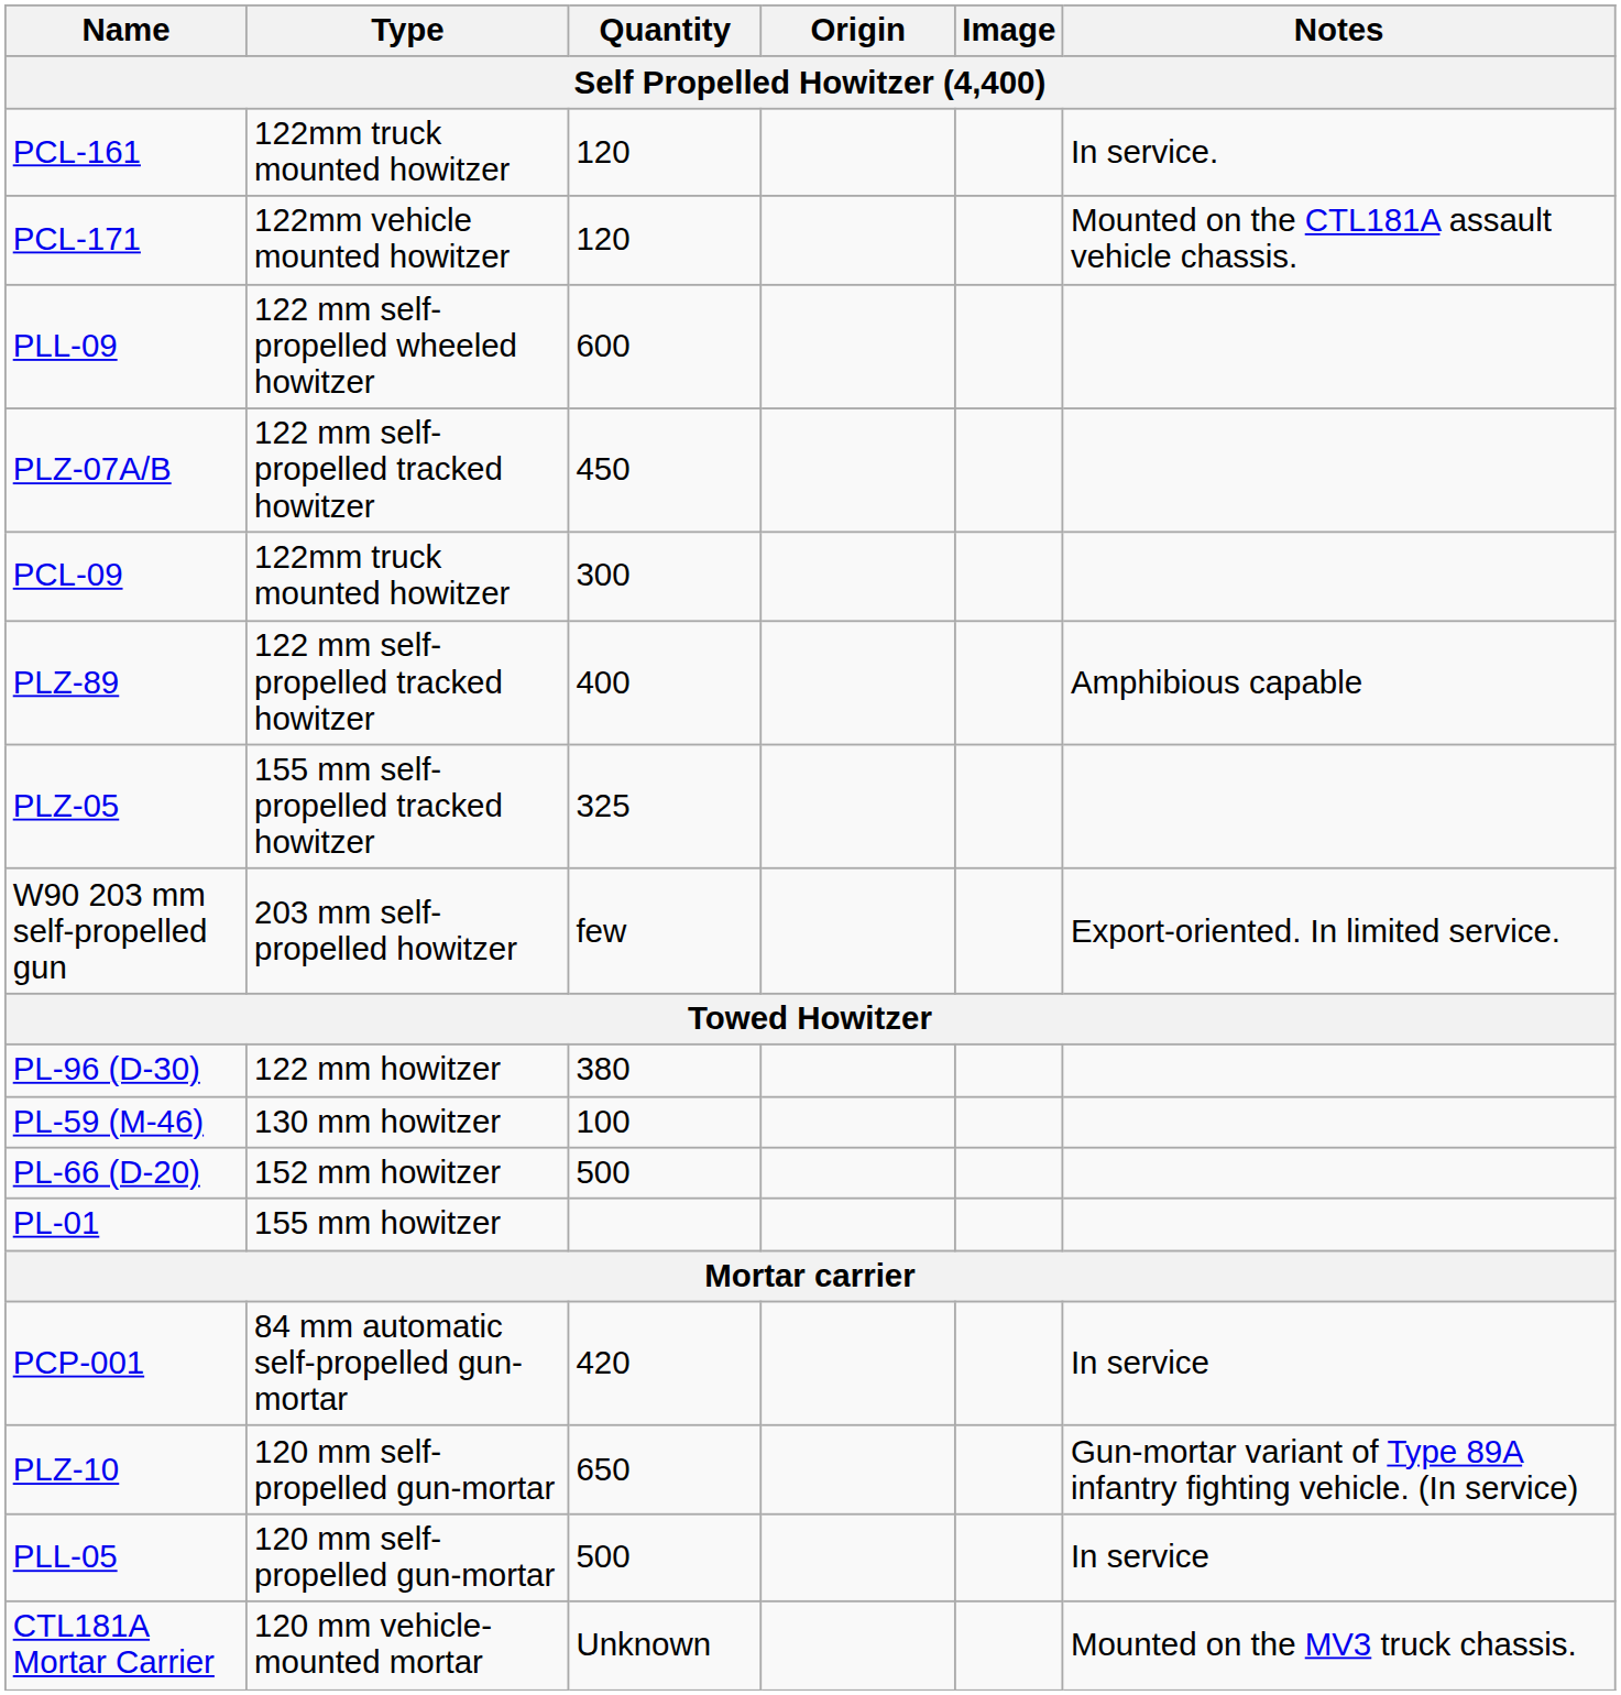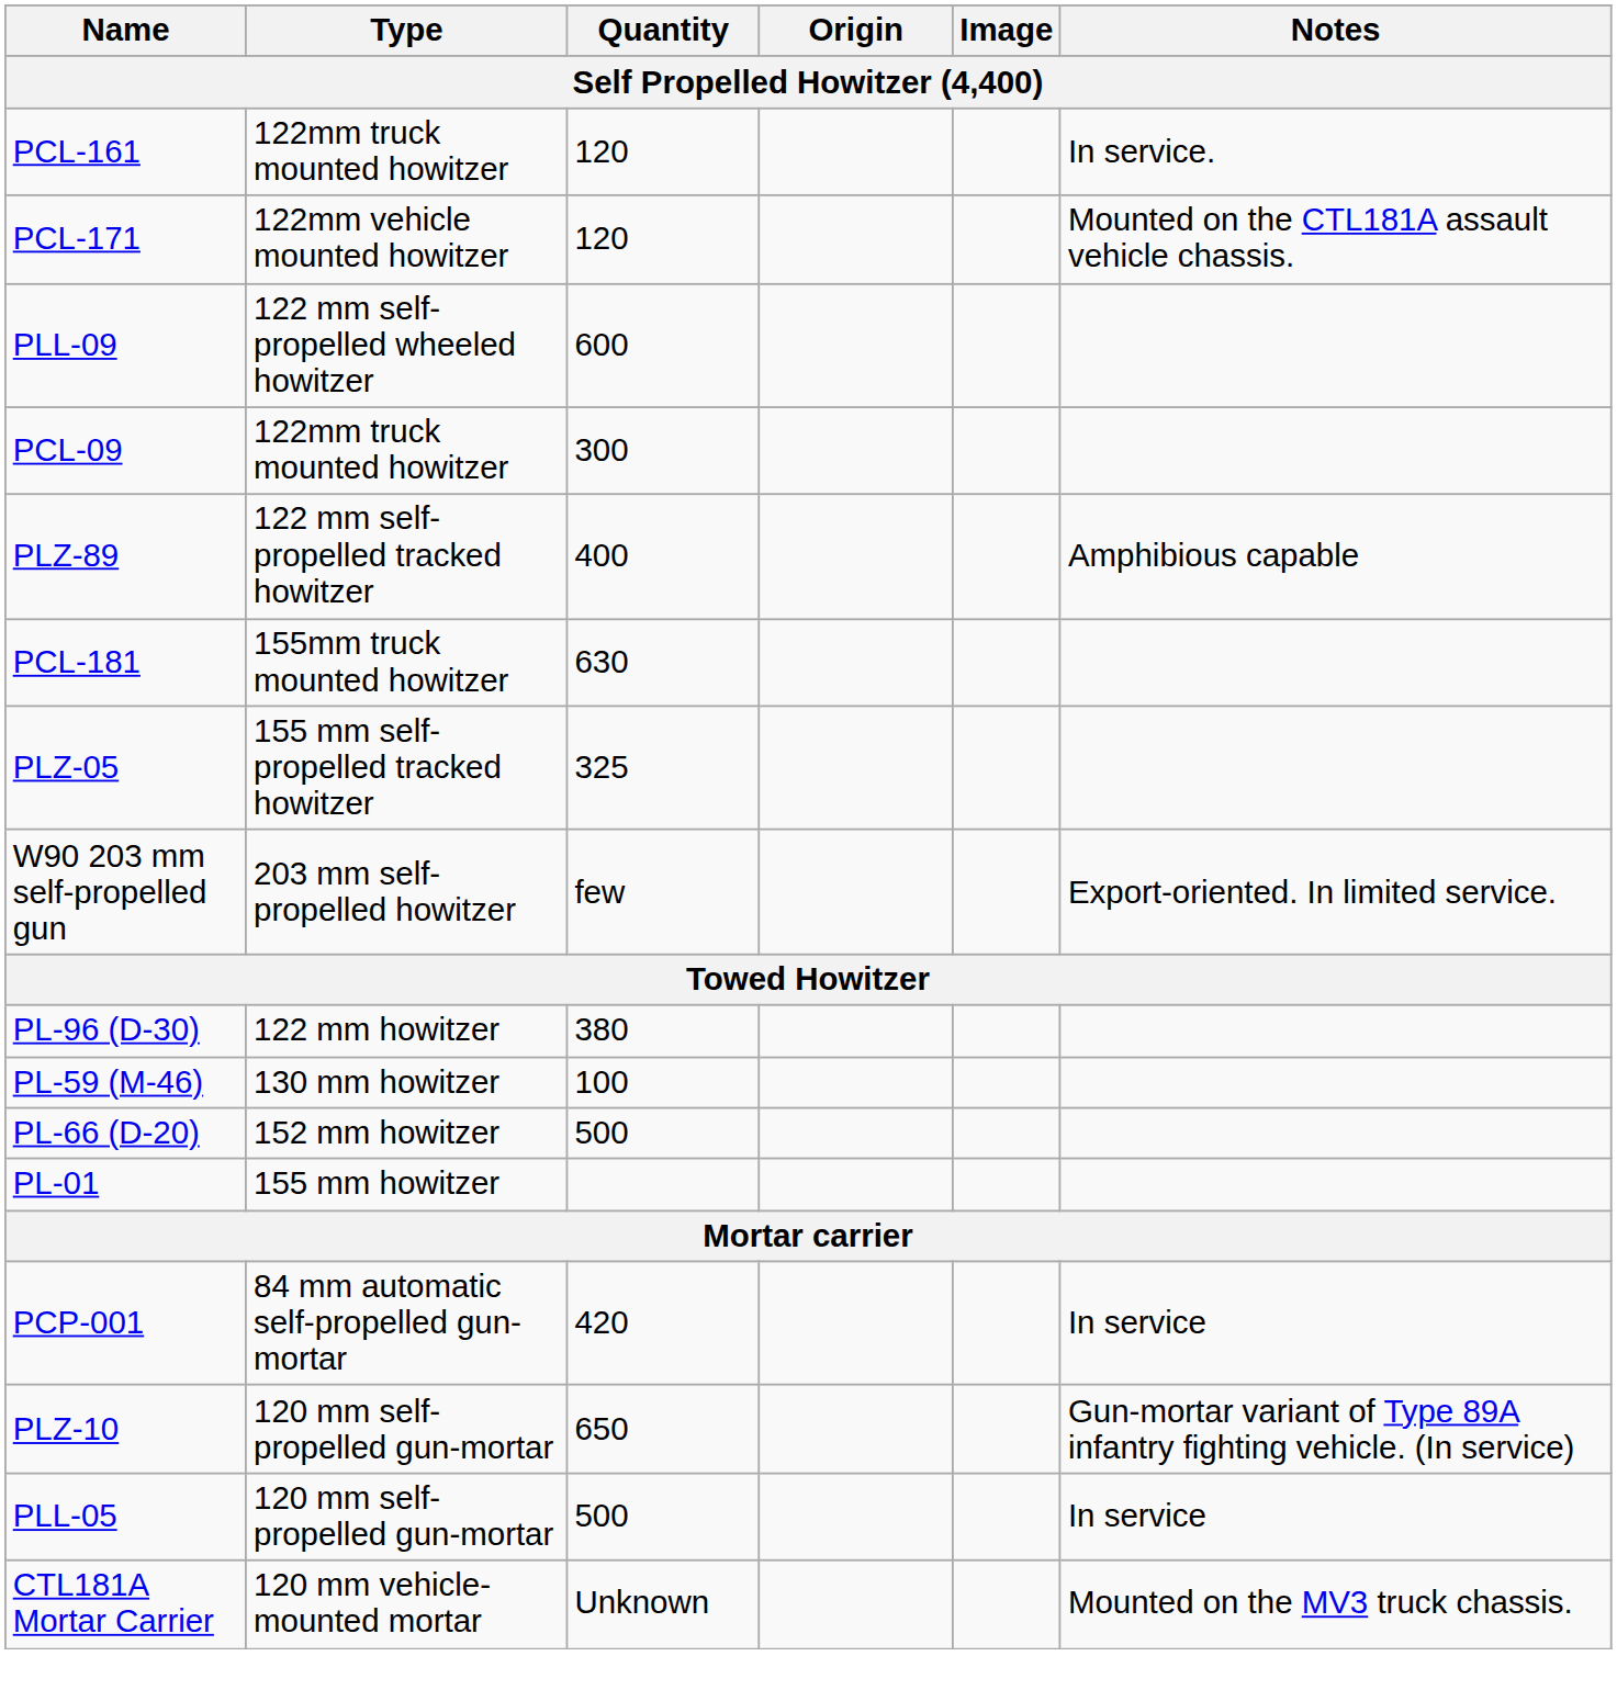 <table class="wikitable" style="width:90%;">
 <tr>
 <th style="width:15%;">Name</th>
 <th style="width:20%;">Type</th>
 <th style="width:12%;">Quantity</th>
 <th style="width:12%;">Origin</th>
 <th>Image</th>
 <th>Notes</th>
 </tr>
 <tr>
 <th colspan="6">Self Propelled Howitzer (4,400)</th>
 </tr>
 <tr>
 <td><a href='#'>PCL-161</a></td>
 <td>122mm truck mounted howitzer</td>
 <td>120</td>
 <td></td>
 <td></td>
 <td>In service.</td>
 </tr>
 <tr>
 <td><a href='#'>PCL-171</a></td>
 <td>122mm vehicle mounted howitzer</td>
 <td>120</td>
 <td></td>
 <td></td>
 <td>Mounted on the <a href='#'>CTL181A</a> assault vehicle chassis.</td>
 </tr>
 <tr>
 <td><a href='#'>PLL-09</a></td>
 <td>122 mm self-propelled wheeled howitzer</td>
 <td>600</td>
 <td></td>
 <td></td>
 <td></td>
 </tr>
 <tr>
-<td><a href='#'>PLZ-07A/B</a></td>
-<td>122 mm self-propelled tracked howitzer</td>
-<td>450</td>
-<td></td>
-<td></td>
-<td></td>
-</tr>
-<tr>
 <td><a href='#'>PCL-09</a></td>
 <td>122mm truck mounted howitzer</td>
 <td>300</td>
 <td></td>
 <td></td>
 <td></td>
 </tr>
 <tr>
 <td><a href='#'>PLZ-89</a></td>
 <td>122 mm self-propelled tracked howitzer</td>
 <td>400</td>
 <td></td>
 <td></td>
 <td>Amphibious capable</td>
+</tr>
+<tr>
+<td><a href='#'>PCL-181</a></td>
+<td>155mm truck mounted howitzer</td>
+<td>630</td>
+<td></td>
+<td></td>
+<td></td>
 </tr>
 <tr>
 <td><a href='#'>PLZ-05</a></td>
 <td>155 mm self-propelled tracked howitzer</td>
 <td>325</td>
 <td></td>
 <td></td>
 <td></td>
 </tr>
 <tr>
 <td>W90 203 mm self-propelled gun</td>
 <td>203 mm self-propelled howitzer</td>
 <td>few</td>
 <td></td>
 <td></td>
 <td>Export-oriented. In limited service.</td>
 </tr>
 <tr>
 <th colspan="6">Towed Howitzer</th>
 </tr>
 <tr>
 <td><a href='#'>PL-96 (D-30)</a></td>
 <td>122 mm howitzer</td>
 <td>380</td>
 <td></td>
 <td></td>
 <td></td>
 </tr>
 <tr>
 <td><a href='#'>PL-59 (M-46)</a></td>
 <td>130 mm howitzer</td>
 <td>100</td>
 <td></td>
 <td></td>
 <td></td>
 </tr>
 <tr>
 <td><a href='#'>PL-66 (D-20)</a></td>
 <td>152 mm howitzer</td>
 <td>500</td>
 <td></td>
 <td></td>
 <td></td>
 </tr>
 <tr>
 <td><a href='#'>PL-01</a></td>
 <td>155 mm howitzer</td>
 <td></td>
 <td></td>
 <td></td>
 <td></td>
 </tr>
 <tr>
 <th colspan="6">Mortar carrier</th>
 </tr>
 <tr>
 <td><a href='#'>PCP-001</a></td>
 <td>84 mm automatic self-propelled gun-mortar</td>
 <td>420</td>
 <td></td>
 <td></td>
 <td>In service</td>
 </tr>
 <tr>
 <td><a href='#'>PLZ-10</a></td>
 <td>120 mm self-propelled gun-mortar</td>
 <td>650</td>
 <td></td>
 <td></td>
 <td>Gun-mortar variant of <a href='#'>Type 89A</a> infantry fighting vehicle. (In service)</td>
 </tr>
 <tr>
 <td><a href='#'>PLL-05</a></td>
 <td>120 mm self-propelled gun-mortar</td>
 <td>500</td>
 <td></td>
 <td></td>
 <td>In service</td>
 </tr>
 <tr>
 <td><a href='#'>CTL181A Mortar Carrier</a></td>
 <td>120 mm vehicle-mounted mortar</td>
 <td>Unknown</td>
 <td></td>
 <td></td>
 <td>Mounted on the <a href='#'>MV3</a> truck chassis.</td>
 </tr>
 </table>
